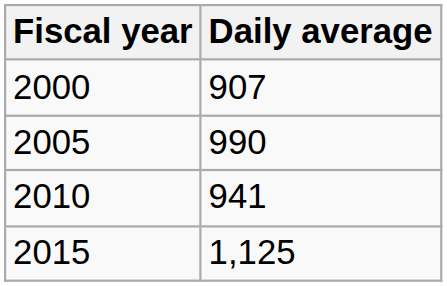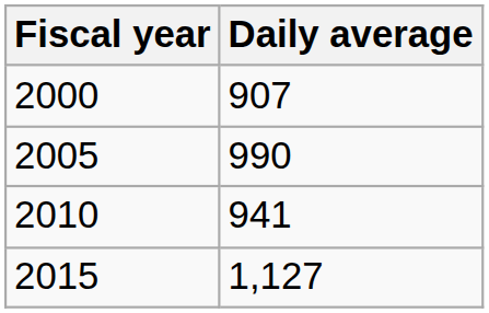 <table class="wikitable">
 <tr>
 <th>Fiscal year</th>
 <th>Daily average</th>
 </tr>
 <tr>
 <td>2000</td>
 <td>907</td>
 </tr>
 <tr>
 <td>2005</td>
 <td>990</td>
 </tr>
 <tr>
 <td>2010</td>
 <td>941</td>
 </tr>
 <tr>
 <td>2015</td>
-<td>1,125</td>
+<td>1,127</td>
 </tr>
 </table>
